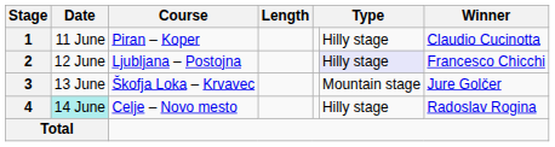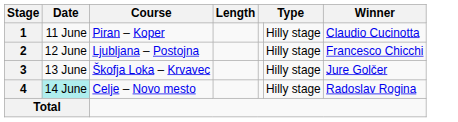 <table class="wikitable">
 <tr>
 <th>Stage</th>
 <th>Date</th>
 <th>Course</th>
 <th>Length</th>
 <th colspan="2">Type</th>
 <th>Winner</th>
 </tr>
 <tr>
 <th style="text-align:center">1</th>
 <td align="right">11 June</td>
 <td><a href='#'>Piran</a> – <a href='#'>Koper</a></td>
 <td style="text-align:center;"></td>
 <td></td>
 <td>Hilly stage</td>
 <td> <a href='#'>Claudio Cucinotta</a></td>
 </tr>
 <tr>
 <th style="text-align:center">2</th>
 <td align="right">12 June</td>
 <td><a href='#'>Ljubljana</a> – <a href='#'>Postojna</a></td>
 <td style="text-align:center;"></td>
 <td></td>
-<td style="background: lavender;">Hilly stage</td>
+<td>Hilly stage</td>
 <td> <a href='#'>Francesco Chicchi</a></td>
 </tr>
 <tr>
 <th style="text-align:center">3</th>
 <td align="right">13 June</td>
 <td><a href='#'>Škofja Loka</a> – <a href='#'>Krvavec</a></td>
 <td style="text-align:center;"><br><s><small></small></s></td>
 <td></td>
-<td>Mountain stage</td>
+<td>Hilly stage</td>
 <td> <a href='#'>Jure Golčer</a></td>
 </tr>
 <tr>
 <th style="text-align:center">4</th>
 <td align="right" style="background: paleturquoise;">14 June</td>
 <td><a href='#'>Celje</a> – <a href='#'>Novo mesto</a></td>
 <td style="text-align:center;"></td>
 <td></td>
 <td>Hilly stage</td>
 <td> <a href='#'>Radoslav Rogina</a></td>
 </tr>
 <tr>
 <th colspan="2">Total</th>
 <td colspan="5" style="text-align:center;"><br><s><small></small></s></td>
 </tr>
 </table>
